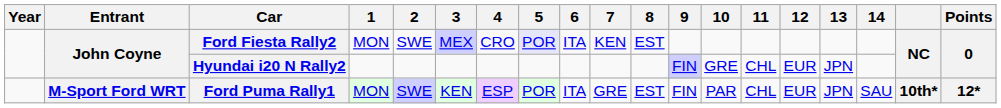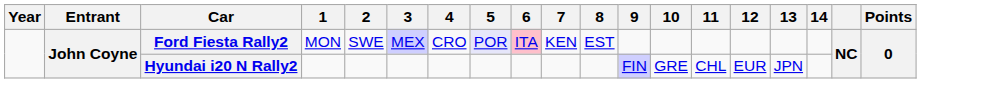 <table class="wikitable" border="1" style="text-align:center; font-size:90%;">
 <tr>
 <th>Year</th>
 <th>Entrant</th>
 <th>Car</th>
 <th>1</th>
 <th>2</th>
 <th>3</th>
 <th>4</th>
 <th>5</th>
 <th>6</th>
 <th>7</th>
 <th>8</th>
 <th>9</th>
 <th>10</th>
 <th>11</th>
 <th>12</th>
 <th>13</th>
 <th>14</th>
 <th></th>
 <th>Points</th>
 </tr>
 <tr>
 <td rowspan="2"></td>
 <th rowspan="2">John Coyne</th>
 <th><a href='#'>Ford Fiesta Rally2</a></th>
 <td><a href='#'>MON</a></td>
 <td><a href='#'>SWE</a></td>
 <td style="background:#CFCFFF"><a href='#'>MEX</a><br></td>
 <td><a href='#'>CRO</a></td>
 <td style="background: lavender;"><a href='#'>POR</a></td>
-<td><a href='#'>ITA</a></td>
+<td style="background: pink;"><a href='#'>ITA</a></td>
 <td><a href='#'>KEN</a></td>
 <td><a href='#'>EST</a></td>
 <td></td>
 <td></td>
 <td></td>
 <td></td>
 <td></td>
 <td></td>
 <th rowspan="2">NC</th>
 <th rowspan="2">0</th>
 </tr>
 <tr>
 <th><a href='#'>Hyundai i20 N Rally2</a></th>
 <td></td>
 <td></td>
 <td></td>
 <td></td>
 <td></td>
 <td></td>
 <td></td>
 <td></td>
 <td style="background:#CFCFFF"><a href='#'>FIN</a><br></td>
 <td><a href='#'>GRE</a></td>
 <td><a href='#'>CHL</a></td>
 <td><a href='#'>EUR</a></td>
 <td><a href='#'>JPN</a></td>
 <td></td>
 </tr>
-<tr>
-<td></td>
-<th><a href='#'>M-Sport Ford WRT</a></th>
-<th><a href='#'>Ford Puma Rally1</a></th>
-<td style="background:#DFFFDF"><a href='#'>MON</a><br></td>
-<td style="background:#CFCFFF"><a href='#'>SWE</a><br></td>
-<td style="background:#DFFFDF"><a href='#'>KEN</a><br></td>
-<td style="background:#EFCFFF"><a href='#'>ESP</a><br></td>
-<td style="background:#DFFFDF"><a href='#'>POR</a><br></td>
-<td><a href='#'>ITA</a></td>
-<td><a href='#'>GRE</a></td>
-<td><a href='#'>EST</a></td>
-<td><a href='#'>FIN</a></td>
-<td><a href='#'>PAR</a></td>
-<td><a href='#'>CHL</a></td>
-<td><a href='#'>EUR</a></td>
-<td><a href='#'>JPN</a></td>
-<td><a href='#'>SAU</a></td>
-<th>10th*</th>
-<th>12*</th>
-</tr>
 </table>
